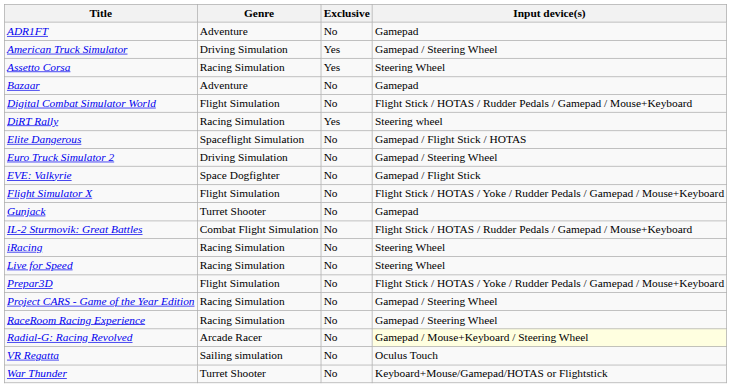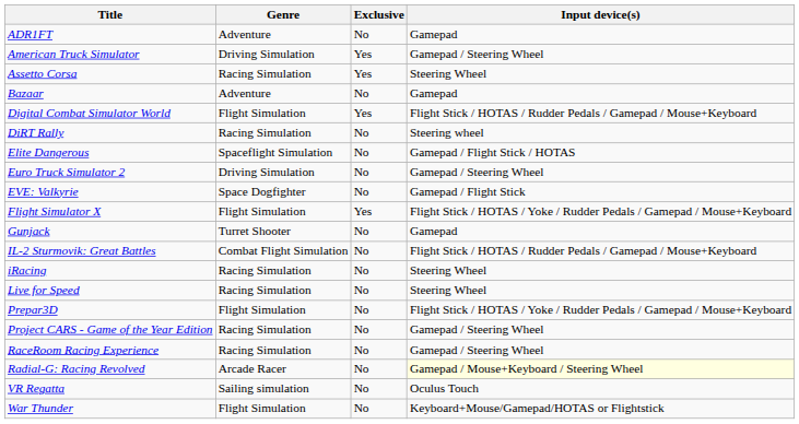 <table class="wikitable sortable">
 <tr>
 <th>Title</th>
 <th>Genre</th>
 <th>Exclusive</th>
 <th>Input device(s)</th>
 </tr>
 <tr>
 <td><em><a href='#'>ADR1FT</a></em></td>
 <td>Adventure</td>
 <td>No</td>
 <td>Gamepad</td>
 </tr>
 <tr>
 <td><em><a href='#'>American Truck Simulator</a></em></td>
 <td>Driving Simulation</td>
 <td>Yes</td>
 <td>Gamepad / Steering Wheel</td>
 </tr>
 <tr>
 <td><em><a href='#'>Assetto Corsa</a></em></td>
 <td>Racing Simulation</td>
 <td>Yes</td>
 <td>Steering Wheel</td>
 </tr>
 <tr>
 <td><em><a href='#'>Bazaar</a></em></td>
 <td>Adventure</td>
 <td>No</td>
 <td>Gamepad</td>
 </tr>
 <tr>
 <td><em><a href='#'>Digital Combat Simulator World</a></em></td>
 <td>Flight Simulation</td>
-<td>No</td>
+<td>Yes</td>
 <td>Flight Stick / HOTAS / Rudder Pedals / Gamepad / Mouse+Keyboard</td>
 </tr>
 <tr>
 <td><em><a href='#'>DiRT Rally</a></em></td>
 <td>Racing Simulation</td>
-<td>Yes</td>
+<td>No</td>
 <td>Steering wheel</td>
 </tr>
 <tr>
 <td><em><a href='#'>Elite Dangerous</a></em></td>
 <td>Spaceflight Simulation</td>
 <td>No</td>
 <td>Gamepad / Flight Stick / HOTAS</td>
 </tr>
 <tr>
 <td><em><a href='#'>Euro Truck Simulator 2</a></em></td>
 <td>Driving Simulation</td>
 <td>No</td>
 <td>Gamepad / Steering Wheel</td>
 </tr>
 <tr>
 <td><em><a href='#'>EVE: Valkyrie</a></em></td>
 <td>Space Dogfighter</td>
 <td>No</td>
 <td>Gamepad / Flight Stick</td>
 </tr>
 <tr>
 <td><em><a href='#'>Flight Simulator X</a></em></td>
 <td>Flight Simulation</td>
-<td>No</td>
+<td>Yes</td>
 <td>Flight Stick / HOTAS / Yoke / Rudder Pedals / Gamepad / Mouse+Keyboard</td>
 </tr>
 <tr>
 <td><em><a href='#'>Gunjack</a></em></td>
 <td>Turret Shooter</td>
 <td>No</td>
 <td>Gamepad</td>
 </tr>
 <tr>
 <td><em><a href='#'>IL-2 Sturmovik: Great Battles</a></em></td>
 <td>Combat Flight Simulation</td>
 <td>No</td>
 <td>Flight Stick / HOTAS / Rudder Pedals / Gamepad / Mouse+Keyboard</td>
 </tr>
 <tr>
 <td><em><a href='#'>iRacing</a></em></td>
 <td>Racing Simulation</td>
 <td>No</td>
 <td>Steering Wheel</td>
 </tr>
 <tr>
 <td><em><a href='#'>Live for Speed</a></em></td>
 <td>Racing Simulation</td>
 <td>No</td>
 <td>Steering Wheel</td>
 </tr>
 <tr>
 <td><em><a href='#'>Prepar3D</a></em></td>
 <td>Flight Simulation</td>
 <td>No</td>
 <td>Flight Stick / HOTAS / Yoke / Rudder Pedals / Gamepad / Mouse+Keyboard</td>
 </tr>
 <tr>
 <td><em><a href='#'>Project CARS - Game of the Year Edition</a></em></td>
 <td>Racing Simulation</td>
 <td>No</td>
 <td>Gamepad / Steering Wheel</td>
 </tr>
 <tr>
 <td><em><a href='#'>RaceRoom Racing Experience</a></em></td>
 <td>Racing Simulation</td>
 <td>No</td>
 <td>Gamepad / Steering Wheel</td>
 </tr>
 <tr>
 <td><em><a href='#'>Radial-G: Racing Revolved</a></em></td>
 <td>Arcade Racer</td>
 <td>No</td>
 <td style="background: lightyellow;">Gamepad / Mouse+Keyboard / Steering Wheel</td>
 </tr>
 <tr>
 <td><em><a href='#'>VR Regatta</a></em></td>
 <td>Sailing simulation</td>
 <td>No</td>
 <td>Oculus Touch</td>
 </tr>
 <tr>
 <td><em><a href='#'>War Thunder</a></em></td>
-<td>Turret Shooter</td>
+<td>Flight Simulation</td>
 <td>No</td>
 <td>Keyboard+Mouse/Gamepad/HOTAS or Flightstick</td>
 </tr>
 </table>
